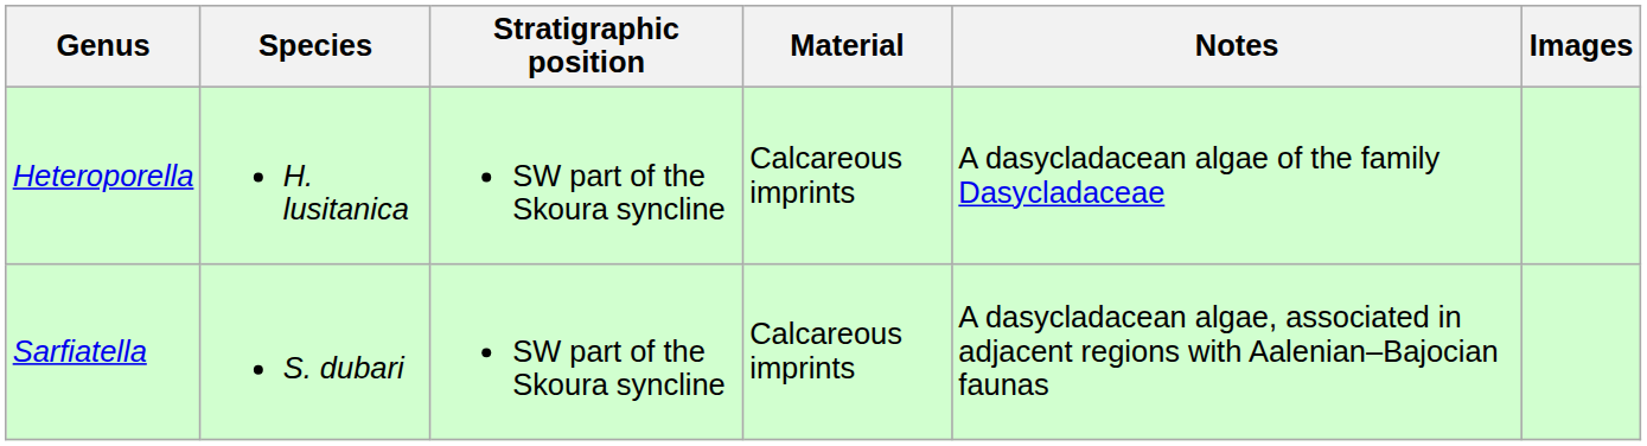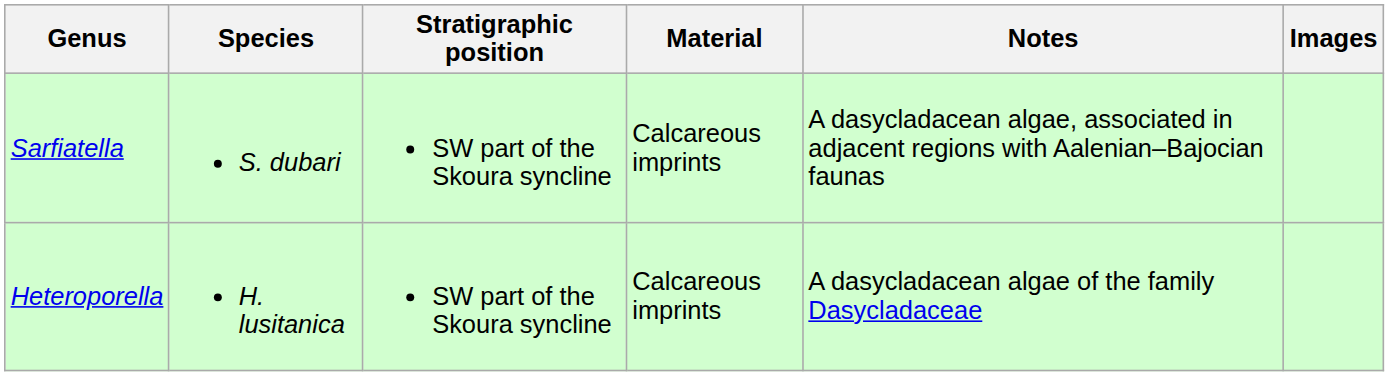 <table class="wikitable">
 <tr>
 <th>Genus</th>
 <th>Species</th>
 <th>Stratigraphic position</th>
 <th>Material</th>
 <th>Notes</th>
 <th>Images</th>
 </tr>
 <tr>
+<td style="background:#D1FFCF;"><em><a href='#'>Sarfiatella</a></em></td>
+<td style="background:#D1FFCF;"><br><ul><li><em>S. dubari</em></li></ul></td>
+<td style="background:#D1FFCF;"><br><ul><li>SW part of the Skoura syncline</li></ul></td>
+<td style="background:#D1FFCF;">Calcareous imprints</td>
+<td style="background:#D1FFCF;">A dasycladacean algae, associated in adjacent regions with Aalenian–Bajocian faunas</td>
+<td style="background:#D1FFCF;"></td>
+</tr>
+<tr>
 <td style="background:#D1FFCF;"><em><a href='#'>Heteroporella</a></em></td>
 <td style="background:#D1FFCF;"><br><ul><li><em>H. lusitanica</em></li></ul></td>
 <td style="background:#D1FFCF;"><br><ul><li>SW part of the Skoura syncline</li></ul></td>
 <td style="background:#D1FFCF;">Calcareous imprints</td>
 <td style="background:#D1FFCF;">A dasycladacean algae of the family <a href='#'>Dasycladaceae</a></td>
 <td style="background:#D1FFCF;"></td>
 </tr>
-<tr>
-<td style="background:#D1FFCF;"><em><a href='#'>Sarfiatella</a></em></td>
-<td style="background:#D1FFCF;"><br><ul><li><em>S. dubari</em></li></ul></td>
-<td style="background:#D1FFCF;"><br><ul><li>SW part of the Skoura syncline</li></ul></td>
-<td style="background:#D1FFCF;">Calcareous imprints</td>
-<td style="background:#D1FFCF;">A dasycladacean algae, associated in adjacent regions with Aalenian–Bajocian faunas</td>
-<td style="background:#D1FFCF;"></td>
-</tr>
 </table>
